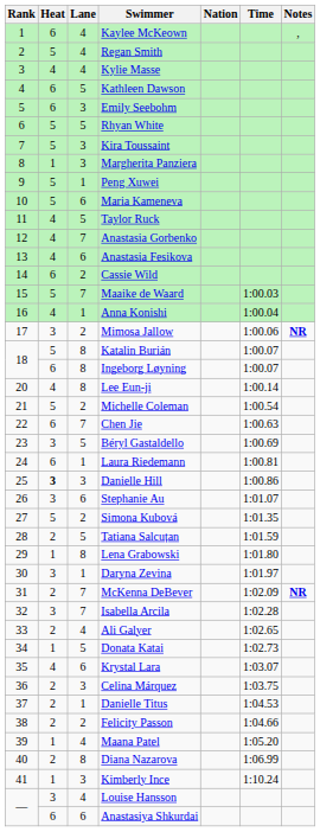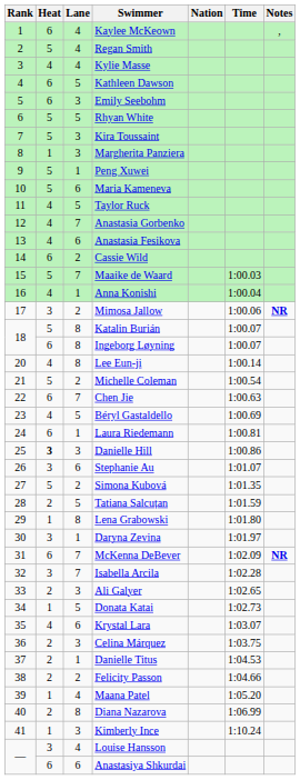 <table class="wikitable sortable" style="text-align:center">
 <tr>
 <th>Rank</th>
 <th>Heat</th>
 <th>Lane</th>
 <th>Swimmer</th>
 <th>Nation</th>
 <th>Time</th>
 <th>Notes</th>
 </tr>
 <tr bgcolor=bbf3bb>
 <td>1</td>
 <td>6</td>
 <td>4</td>
 <td align=left><a href='#'>Kaylee McKeown</a></td>
 <td align=left></td>
 <td></td>
 <td>, </td>
 </tr>
 <tr bgcolor=bbf3bb>
 <td>2</td>
 <td>5</td>
 <td>4</td>
 <td align=left><a href='#'>Regan Smith</a></td>
 <td align=left></td>
 <td></td>
 <td></td>
 </tr>
 <tr bgcolor=bbf3bb>
 <td>3</td>
 <td>4</td>
 <td>4</td>
 <td align=left><a href='#'>Kylie Masse</a></td>
 <td align=left></td>
 <td></td>
 <td></td>
 </tr>
 <tr bgcolor=bbf3bb>
 <td>4</td>
 <td>6</td>
 <td>5</td>
 <td align=left><a href='#'>Kathleen Dawson</a></td>
 <td align=left></td>
 <td></td>
 <td></td>
 </tr>
 <tr bgcolor=bbf3bb>
 <td>5</td>
 <td>6</td>
 <td>3</td>
 <td align=left><a href='#'>Emily Seebohm</a></td>
 <td align=left></td>
 <td></td>
 <td></td>
 </tr>
 <tr bgcolor=bbf3bb>
 <td>6</td>
 <td>5</td>
 <td>5</td>
 <td align=left><a href='#'>Rhyan White</a></td>
 <td align=left></td>
 <td></td>
 <td></td>
 </tr>
 <tr bgcolor=bbf3bb>
 <td>7</td>
 <td>5</td>
 <td>3</td>
 <td align=left><a href='#'>Kira Toussaint</a></td>
 <td align=left></td>
 <td></td>
 <td></td>
 </tr>
 <tr bgcolor=bbf3bb>
 <td>8</td>
 <td>1</td>
 <td>3</td>
 <td align=left><a href='#'>Margherita Panziera</a></td>
 <td align=left></td>
 <td></td>
 <td></td>
 </tr>
 <tr bgcolor=bbf3bb>
 <td>9</td>
 <td>5</td>
 <td>1</td>
 <td align=left><a href='#'>Peng Xuwei</a></td>
 <td align=left></td>
 <td></td>
 <td></td>
 </tr>
 <tr bgcolor=bbf3bb>
 <td>10</td>
 <td>5</td>
 <td>6</td>
 <td align=left><a href='#'>Maria Kameneva</a></td>
 <td align=left></td>
 <td></td>
 <td></td>
 </tr>
 <tr bgcolor=bbf3bb>
 <td>11</td>
 <td>4</td>
 <td>5</td>
 <td align=left><a href='#'>Taylor Ruck</a></td>
 <td align=left></td>
 <td></td>
 <td></td>
 </tr>
 <tr bgcolor=bbf3bb>
 <td>12</td>
 <td>4</td>
 <td>7</td>
 <td align=left><a href='#'>Anastasia Gorbenko</a></td>
 <td align=left></td>
 <td></td>
 <td></td>
 </tr>
 <tr bgcolor=bbf3bb>
 <td>13</td>
 <td>4</td>
 <td>6</td>
 <td align=left><a href='#'>Anastasia Fesikova</a></td>
 <td align=left></td>
 <td></td>
 <td></td>
 </tr>
 <tr bgcolor=bbf3bb>
 <td>14</td>
 <td>6</td>
 <td>2</td>
 <td align=left><a href='#'>Cassie Wild</a></td>
 <td align=left></td>
 <td></td>
 <td></td>
 </tr>
 <tr bgcolor=bbf3bb>
 <td>15</td>
 <td>5</td>
 <td>7</td>
 <td align=left><a href='#'>Maaike de Waard</a></td>
 <td align=left></td>
 <td>1:00.03</td>
 <td></td>
 </tr>
 <tr bgcolor=bbf3bb>
 <td>16</td>
 <td>4</td>
 <td>1</td>
 <td align=left><a href='#'>Anna Konishi</a></td>
 <td align=left></td>
 <td>1:00.04</td>
 <td></td>
 </tr>
 <tr>
 <td>17</td>
 <td>3</td>
 <td>2</td>
 <td align=left><a href='#'>Mimosa Jallow</a></td>
 <td align=left></td>
 <td>1:00.06</td>
 <td><strong><a href='#'>NR</a></strong></td>
 </tr>
 <tr>
 <td rowspan=2>18</td>
 <td>5</td>
 <td>8</td>
 <td align=left><a href='#'>Katalin Burián</a></td>
 <td align=left></td>
 <td>1:00.07</td>
 <td></td>
 </tr>
 <tr>
 <td>6</td>
 <td>8</td>
 <td align=left><a href='#'>Ingeborg Løyning</a></td>
 <td align=left></td>
 <td>1:00.07</td>
 <td></td>
 </tr>
 <tr>
 <td>20</td>
 <td>4</td>
 <td>8</td>
 <td align=left><a href='#'>Lee Eun-ji</a></td>
 <td align=left></td>
 <td>1:00.14</td>
 <td></td>
 </tr>
 <tr>
 <td>21</td>
 <td>5</td>
 <td>2</td>
 <td align=left><a href='#'>Michelle Coleman</a></td>
 <td align=left></td>
 <td>1:00.54</td>
 <td></td>
 </tr>
 <tr>
 <td>22</td>
 <td>6</td>
 <td>7</td>
 <td align=left><a href='#'>Chen Jie</a></td>
 <td align=left></td>
 <td>1:00.63</td>
 <td></td>
 </tr>
 <tr>
 <td>23</td>
-<td>3</td>
+<td>4</td>
 <td>5</td>
 <td align=left><a href='#'>Béryl Gastaldello</a></td>
 <td align=left></td>
 <td>1:00.69</td>
 <td></td>
 </tr>
 <tr>
 <td>24</td>
 <td>6</td>
 <td>1</td>
 <td align=left><a href='#'>Laura Riedemann</a></td>
 <td align=left></td>
 <td>1:00.81</td>
 <td></td>
 </tr>
 <tr>
 <td>25</td>
 <td><strong>3</strong></td>
 <td>3</td>
 <td align=left><a href='#'>Danielle Hill</a></td>
 <td align=left></td>
 <td>1:00.86</td>
 <td></td>
 </tr>
 <tr>
 <td>26</td>
 <td>3</td>
 <td>6</td>
 <td align=left><a href='#'>Stephanie Au</a></td>
 <td align=left></td>
 <td>1:01.07</td>
 <td></td>
 </tr>
 <tr>
 <td>27</td>
 <td>5</td>
 <td>2</td>
 <td align=left><a href='#'>Simona Kubová</a></td>
 <td align=left></td>
 <td>1:01.35</td>
 <td></td>
 </tr>
 <tr>
 <td>28</td>
 <td>2</td>
 <td>5</td>
 <td align=left><a href='#'>Tatiana Salcuțan</a></td>
 <td align=left></td>
 <td>1:01.59</td>
 <td></td>
 </tr>
 <tr>
 <td>29</td>
 <td>1</td>
 <td>8</td>
 <td align=left><a href='#'>Lena Grabowski</a></td>
 <td align=left></td>
 <td>1:01.80</td>
 <td></td>
 </tr>
 <tr>
 <td>30</td>
 <td>3</td>
 <td>1</td>
 <td align=left><a href='#'>Daryna Zevina</a></td>
 <td align=left></td>
 <td>1:01.97</td>
 <td></td>
 </tr>
 <tr>
 <td>31</td>
-<td>2</td>
+<td>6</td>
 <td>7</td>
 <td align=left><a href='#'>McKenna DeBever</a></td>
 <td align=left></td>
 <td>1:02.09</td>
 <td><strong><a href='#'>NR</a></strong></td>
 </tr>
 <tr>
 <td>32</td>
 <td>3</td>
 <td>7</td>
 <td align=left><a href='#'>Isabella Arcila</a></td>
 <td align=left></td>
 <td>1:02.28</td>
 <td></td>
 </tr>
 <tr>
 <td>33</td>
 <td>2</td>
-<td>4</td>
+<td>3</td>
 <td align=left><a href='#'>Ali Galyer</a></td>
 <td align=left></td>
 <td>1:02.65</td>
 <td></td>
 </tr>
 <tr>
 <td>34</td>
 <td>1</td>
 <td>5</td>
 <td align=left><a href='#'>Donata Katai</a></td>
 <td align=left></td>
 <td>1:02.73</td>
 <td></td>
 </tr>
 <tr>
 <td>35</td>
 <td>4</td>
 <td>6</td>
 <td align=left><a href='#'>Krystal Lara</a></td>
 <td align=left></td>
 <td>1:03.07</td>
 <td></td>
 </tr>
 <tr>
 <td>36</td>
 <td>2</td>
 <td>3</td>
 <td align=left><a href='#'>Celina Márquez</a></td>
 <td align=left></td>
 <td>1:03.75</td>
 <td></td>
 </tr>
 <tr>
 <td>37</td>
 <td>2</td>
 <td>1</td>
 <td align=left><a href='#'>Danielle Titus</a></td>
 <td align=left></td>
 <td>1:04.53</td>
 <td></td>
 </tr>
 <tr>
 <td>38</td>
 <td>2</td>
 <td>2</td>
 <td align=left><a href='#'>Felicity Passon</a></td>
 <td align=left></td>
 <td>1:04.66</td>
 <td></td>
 </tr>
 <tr>
 <td>39</td>
 <td>1</td>
 <td>4</td>
 <td align=left><a href='#'>Maana Patel</a></td>
 <td align=left></td>
 <td>1:05.20</td>
 <td></td>
 </tr>
 <tr>
 <td>40</td>
 <td>2</td>
 <td>8</td>
 <td align=left><a href='#'>Diana Nazarova</a></td>
 <td align=left></td>
 <td>1:06.99</td>
 <td></td>
 </tr>
 <tr>
 <td>41</td>
 <td>1</td>
 <td>3</td>
 <td align=left><a href='#'>Kimberly Ince</a></td>
 <td align=left></td>
 <td>1:10.24</td>
 <td></td>
 </tr>
 <tr>
 <td rowspan=2 data-sort-value=42>—</td>
 <td>3</td>
 <td>4</td>
 <td align=left><a href='#'>Louise Hansson</a></td>
 <td align=left></td>
 <td data-sort-value=9:99.99></td>
 <td></td>
 </tr>
 <tr>
 <td>6</td>
 <td>6</td>
 <td align=left><a href='#'>Anastasiya Shkurdai</a></td>
 <td align=left></td>
 <td data-sort-value=9:99.99></td>
 <td></td>
 </tr>
 </table>
